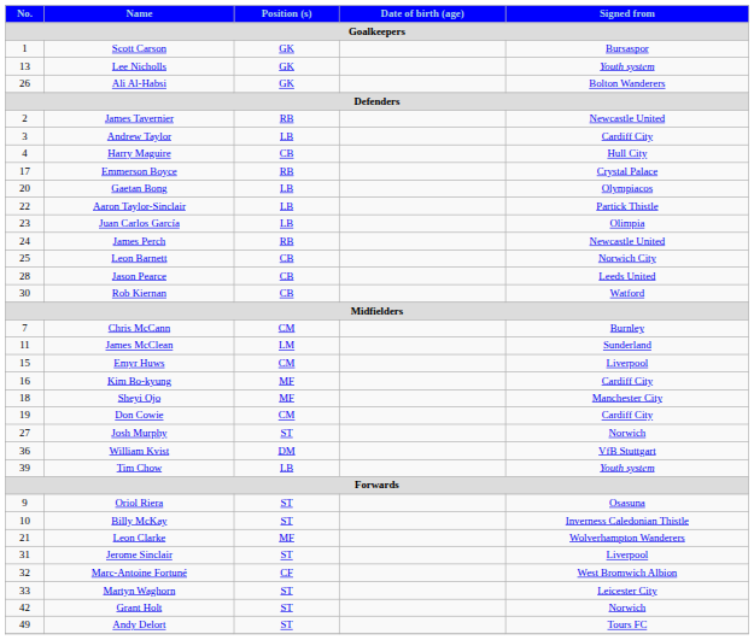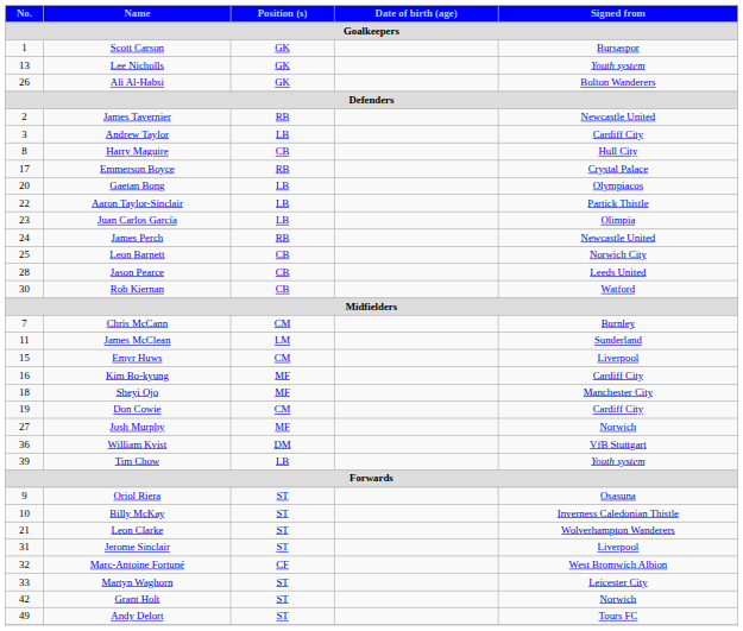 <table class="wikitable" style="text-align:center; font-size:90%; width:80%;">
 <tr>
 <th style="background:#0000ff; color:#ADD8E6; text-align:center;">No.</th>
 <th style="background:#0000ff; color:#ADD8E6; text-align:center;">Name</th>
 <th style="background:#0000ff; color:#ADD8E6; text-align:center;">Position (s)</th>
 <th style="background:#0000ff; color:#ADD8E6; text-align:center;">Date of birth (age)</th>
 <th style="background:#0000ff; color:#ADD8E6; text-align:center;">Signed from</th>
 </tr>
 <tr>
 <th colspan="6" style="background:#dcdcdc; text-align:center;">Goalkeepers</th>
 </tr>
 <tr>
 <td>1</td>
 <td><a href='#'>Scott Carson</a></td>
 <td><a href='#'>GK</a></td>
 <td></td>
 <td><a href='#'>Bursaspor</a></td>
 </tr>
 <tr>
 <td>13</td>
 <td><a href='#'>Lee Nicholls</a></td>
 <td><a href='#'>GK</a></td>
 <td></td>
 <td><em><a href='#'>Youth system</a></em></td>
 </tr>
 <tr>
 <td>26</td>
 <td><a href='#'>Ali Al-Habsi</a></td>
 <td><a href='#'>GK</a></td>
 <td></td>
 <td><a href='#'>Bolton Wanderers</a></td>
 </tr>
 <tr>
 <th colspan="6" style="background:#dcdcdc; text-align:center;">Defenders</th>
 </tr>
 <tr>
 <td>2</td>
 <td><a href='#'>James Tavernier</a></td>
 <td><a href='#'>RB</a></td>
 <td></td>
 <td><a href='#'>Newcastle United</a></td>
 </tr>
 <tr>
 <td>3</td>
 <td><a href='#'>Andrew Taylor</a></td>
 <td><a href='#'>LB</a></td>
 <td></td>
 <td><a href='#'>Cardiff City</a></td>
 </tr>
 <tr>
-<td>4</td>
+<td>8</td>
 <td><a href='#'>Harry Maguire</a></td>
 <td><a href='#'>CB</a></td>
 <td></td>
 <td><a href='#'>Hull City</a></td>
 </tr>
 <tr>
 <td>17</td>
 <td><a href='#'>Emmerson Boyce</a></td>
 <td><a href='#'>RB</a></td>
 <td></td>
 <td><a href='#'>Crystal Palace</a></td>
 </tr>
 <tr>
 <td>20</td>
 <td><a href='#'>Gaetan Bong</a></td>
 <td><a href='#'>LB</a></td>
 <td></td>
 <td><a href='#'>Olympiacos</a></td>
 </tr>
 <tr>
 <td>22</td>
 <td><a href='#'>Aaron Taylor-Sinclair</a></td>
 <td><a href='#'>LB</a></td>
 <td></td>
 <td><a href='#'>Partick Thistle</a></td>
 </tr>
 <tr>
 <td>23</td>
 <td><a href='#'>Juan Carlos García</a></td>
 <td><a href='#'>LB</a></td>
 <td></td>
 <td><a href='#'>Olimpia</a></td>
 </tr>
 <tr>
 <td>24</td>
 <td><a href='#'>James Perch</a></td>
 <td><a href='#'>RB</a></td>
 <td></td>
 <td><a href='#'>Newcastle United</a></td>
 </tr>
 <tr>
 <td>25</td>
 <td><a href='#'>Leon Barnett</a></td>
 <td><a href='#'>CB</a></td>
 <td></td>
 <td><a href='#'>Norwich City</a></td>
 </tr>
 <tr>
 <td>28</td>
 <td><a href='#'>Jason Pearce</a></td>
 <td><a href='#'>CB</a></td>
 <td></td>
 <td><a href='#'>Leeds United</a></td>
 </tr>
 <tr>
 <td>30</td>
 <td><a href='#'>Rob Kiernan</a></td>
 <td><a href='#'>CB</a></td>
 <td></td>
 <td><a href='#'>Watford</a></td>
 </tr>
 <tr>
 <th colspan="7" style="background:#dcdcdc; text-align:center;">Midfielders</th>
 </tr>
 <tr>
 <td>7</td>
 <td><a href='#'>Chris McCann</a></td>
 <td><a href='#'>CM</a></td>
 <td></td>
 <td><a href='#'>Burnley</a></td>
 </tr>
 <tr>
 <td>11</td>
 <td><a href='#'>James McClean</a></td>
 <td><a href='#'>LM</a></td>
 <td></td>
 <td><a href='#'>Sunderland</a></td>
 </tr>
 <tr>
 <td>15</td>
 <td><a href='#'>Emyr Huws</a></td>
 <td><a href='#'>CM</a></td>
 <td></td>
 <td><a href='#'>Liverpool</a></td>
 </tr>
 <tr>
 <td>16</td>
 <td><a href='#'>Kim Bo-kyung</a></td>
 <td><a href='#'>MF</a></td>
 <td></td>
 <td><a href='#'>Cardiff City</a></td>
 </tr>
 <tr>
 <td>18</td>
 <td><a href='#'>Sheyi Ojo</a></td>
 <td><a href='#'>MF</a></td>
 <td></td>
 <td><a href='#'>Manchester City</a></td>
 </tr>
 <tr>
 <td>19</td>
 <td><a href='#'>Don Cowie</a></td>
 <td><a href='#'>CM</a></td>
 <td></td>
 <td><a href='#'>Cardiff City</a></td>
 </tr>
 <tr>
 <td>27</td>
 <td><a href='#'>Josh Murphy</a></td>
-<td><a href='#'>ST</a></td>
+<td><a href='#'>MF</a></td>
 <td></td>
 <td><a href='#'>Norwich</a></td>
 </tr>
 <tr>
 <td>36</td>
 <td><a href='#'>William Kvist</a></td>
 <td><a href='#'>DM</a></td>
 <td></td>
 <td><a href='#'>VfB Stuttgart</a></td>
 </tr>
 <tr>
 <td>39</td>
 <td><a href='#'>Tim Chow</a></td>
 <td><a href='#'>LB</a></td>
 <td></td>
 <td><em><a href='#'>Youth system</a></em></td>
 </tr>
 <tr>
 <th colspan="6" style="background:#dcdcdc; text-align:center;">Forwards</th>
 </tr>
 <tr>
 <td>9</td>
 <td><a href='#'>Oriol Riera</a></td>
 <td><a href='#'>ST</a></td>
 <td></td>
 <td><a href='#'>Osasuna</a></td>
 </tr>
 <tr>
 <td>10</td>
 <td><a href='#'>Billy McKay</a></td>
 <td><a href='#'>ST</a></td>
 <td></td>
 <td><a href='#'>Inverness Caledonian Thistle</a></td>
 </tr>
 <tr>
 <td>21</td>
 <td><a href='#'>Leon Clarke</a></td>
-<td><a href='#'>MF</a></td>
+<td><a href='#'>ST</a></td>
 <td></td>
 <td><a href='#'>Wolverhampton Wanderers</a></td>
 </tr>
 <tr>
 <td>31</td>
 <td><a href='#'>Jerome Sinclair</a></td>
 <td><a href='#'>ST</a></td>
 <td></td>
 <td><a href='#'>Liverpool</a></td>
 </tr>
 <tr>
 <td>32</td>
 <td><a href='#'>Marc-Antoine Fortuné</a></td>
 <td><a href='#'>CF</a></td>
 <td></td>
 <td><a href='#'>West Bromwich Albion</a></td>
 </tr>
 <tr>
 <td>33</td>
 <td><a href='#'>Martyn Waghorn</a></td>
 <td><a href='#'>ST</a></td>
 <td></td>
 <td><a href='#'>Leicester City</a></td>
 </tr>
 <tr>
 <td>42</td>
 <td><a href='#'>Grant Holt</a></td>
 <td><a href='#'>ST</a></td>
 <td></td>
 <td><a href='#'>Norwich</a></td>
 </tr>
 <tr>
 <td>49</td>
 <td><a href='#'>Andy Delort</a></td>
 <td><a href='#'>ST</a></td>
 <td></td>
 <td><a href='#'>Tours FC</a></td>
 </tr>
 <tr>
 </tr>
 </table>
